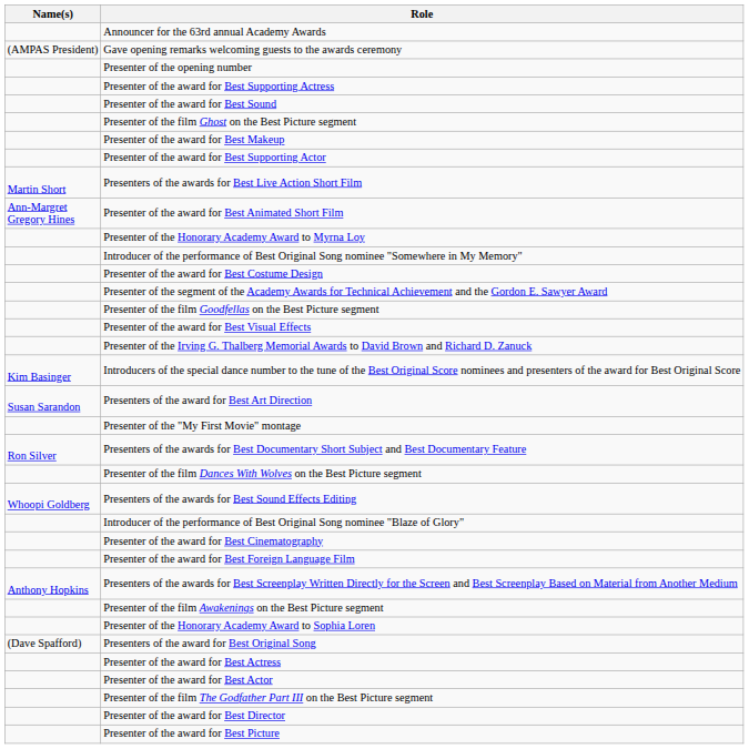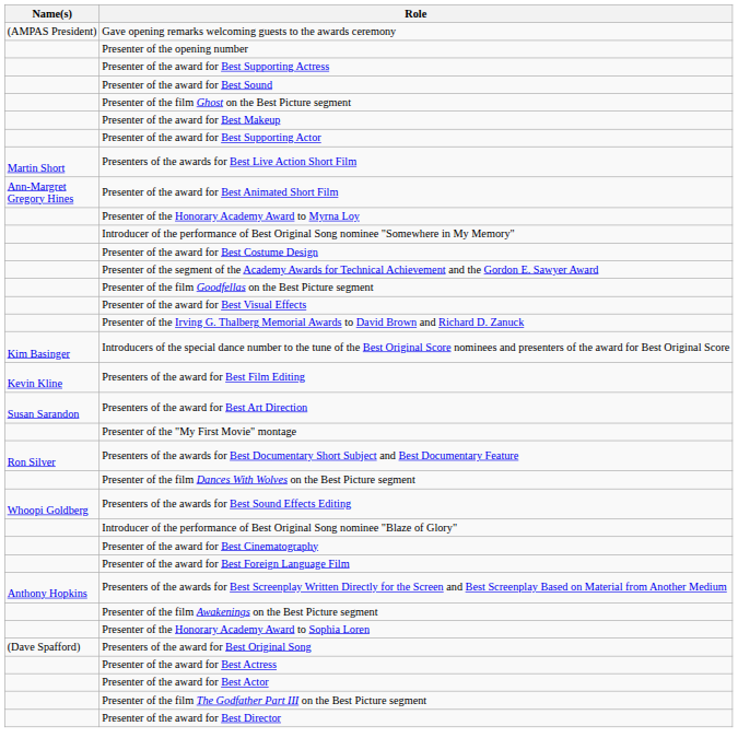 <table class="wikitable sortable">
 <tr>
 <th>Name(s)</th>
 <th>Role</th>
-</tr>
-<tr>
-<td></td>
-<td>Announcer for the 63rd annual Academy Awards</td>
 </tr>
 <tr>
 <td> (AMPAS President)</td>
 <td>Gave opening remarks welcoming guests to the awards ceremony</td>
 </tr>
 <tr>
 <td></td>
 <td>Presenter of the opening number</td>
 </tr>
 <tr>
 <td></td>
 <td>Presenter of the award for <a href='#'>Best Supporting Actress</a></td>
 </tr>
 <tr>
 <td></td>
 <td>Presenter of the award for <a href='#'>Best Sound</a></td>
 </tr>
 <tr>
 <td></td>
 <td>Presenter of the film <em><a href='#'>Ghost</a></em> on the Best Picture segment</td>
 </tr>
 <tr>
 <td></td>
 <td>Presenter of the award for <a href='#'>Best Makeup</a></td>
 </tr>
 <tr>
 <td></td>
 <td>Presenter of the award for <a href='#'>Best Supporting Actor</a></td>
 </tr>
 <tr>
 <td><br><a href='#'>Martin Short</a></td>
 <td>Presenters of the awards for <a href='#'>Best Live Action Short Film</a></td>
 </tr>
 <tr>
 <td><a href='#'>Ann-Margret</a><br><a href='#'>Gregory Hines</a></td>
 <td>Presenter of the award for <a href='#'>Best Animated Short Film</a></td>
 </tr>
 <tr>
 <td></td>
 <td>Presenter of the <a href='#'>Honorary Academy Award</a> to <a href='#'>Myrna Loy</a></td>
 </tr>
 <tr>
 <td></td>
 <td>Introducer of the performance of Best Original Song nominee "Somewhere in My Memory"</td>
 </tr>
 <tr>
 <td></td>
 <td>Presenter of the award for <a href='#'>Best Costume Design</a></td>
 </tr>
 <tr>
 <td></td>
 <td>Presenter of the segment of the <a href='#'>Academy Awards for Technical Achievement</a> and the <a href='#'>Gordon E. Sawyer Award</a></td>
 </tr>
 <tr>
 <td></td>
 <td>Presenter of the film <em><a href='#'>Goodfellas</a></em> on the Best Picture segment</td>
 </tr>
 <tr>
 <td></td>
 <td>Presenter of the award for <a href='#'>Best Visual Effects</a></td>
 </tr>
 <tr>
 <td></td>
 <td>Presenter of the <a href='#'>Irving G. Thalberg Memorial Awards</a> to <a href='#'>David Brown</a> and <a href='#'>Richard D. Zanuck</a></td>
 </tr>
 <tr>
 <td><br><a href='#'>Kim Basinger</a></td>
 <td>Introducers of the special dance number to the tune of the <a href='#'>Best Original Score</a> nominees and presenters of the award for Best Original Score</td>
 </tr>
 <tr>
+<td><br><a href='#'>Kevin Kline</a></td>
+<td>Presenters of the award for <a href='#'>Best Film Editing</a></td>
+</tr>
+<tr>
 <td><br><a href='#'>Susan Sarandon</a></td>
 <td>Presenters of the award for <a href='#'>Best Art Direction</a></td>
 </tr>
 <tr>
 <td></td>
 <td>Presenter of the "My First Movie" montage</td>
 </tr>
 <tr>
 <td><br><a href='#'>Ron Silver</a></td>
 <td>Presenters of the awards for <a href='#'>Best Documentary Short Subject</a> and <a href='#'>Best Documentary Feature</a></td>
 </tr>
 <tr>
 <td></td>
 <td>Presenter of the film <em><a href='#'>Dances With Wolves</a></em> on the Best Picture segment</td>
 </tr>
 <tr>
 <td><br><a href='#'>Whoopi Goldberg</a></td>
 <td>Presenters of the awards for <a href='#'>Best Sound Effects Editing</a></td>
 </tr>
 <tr>
 <td></td>
 <td>Introducer of the performance of Best Original Song nominee "Blaze of Glory"</td>
 </tr>
 <tr>
 <td></td>
 <td>Presenter of the award for <a href='#'>Best Cinematography</a></td>
 </tr>
 <tr>
 <td></td>
 <td>Presenter of the award for <a href='#'>Best Foreign Language Film</a></td>
 </tr>
 <tr>
 <td><br><a href='#'>Anthony Hopkins</a></td>
 <td>Presenters of the awards for <a href='#'>Best Screenplay Written Directly for the Screen</a> and <a href='#'>Best Screenplay Based on Material from Another Medium</a></td>
 </tr>
 <tr>
 <td></td>
 <td>Presenter of the film <em><a href='#'>Awakenings</a></em> on the Best Picture segment</td>
 </tr>
 <tr>
 <td></td>
 <td>Presenter of the <a href='#'>Honorary Academy Award</a> to <a href='#'>Sophia Loren</a></td>
 </tr>
 <tr>
 <td> (Dave Spafford)</td>
 <td>Presenters of the award for <a href='#'>Best Original Song</a></td>
 </tr>
 <tr>
 <td></td>
 <td>Presenter of the award for <a href='#'>Best Actress</a></td>
 </tr>
 <tr>
 <td></td>
 <td>Presenter of the award for <a href='#'>Best Actor</a></td>
 </tr>
 <tr>
 <td></td>
 <td>Presenter of the film <em><a href='#'>The Godfather Part III</a></em> on the Best Picture segment</td>
 </tr>
 <tr>
 <td></td>
 <td>Presenter of the award for <a href='#'>Best Director</a></td>
 </tr>
-<tr>
-<td></td>
-<td>Presenter of the award for <a href='#'>Best Picture</a></td>
-</tr>
 </table>
